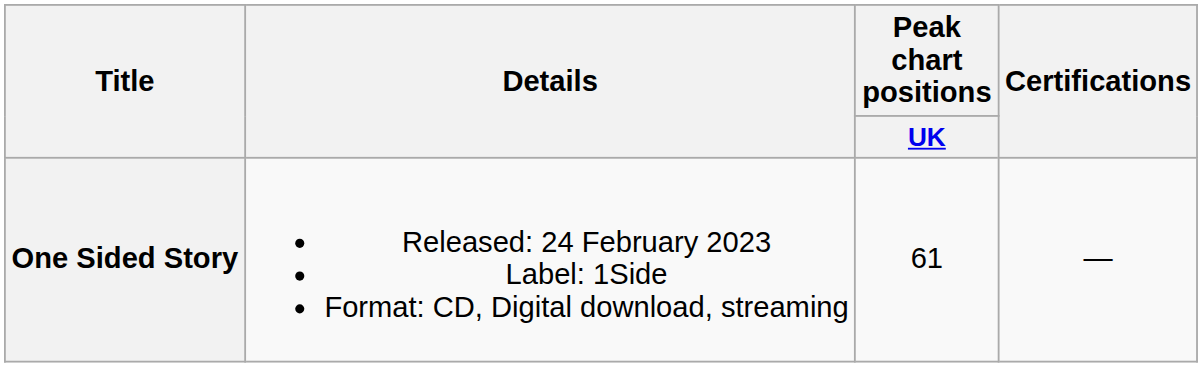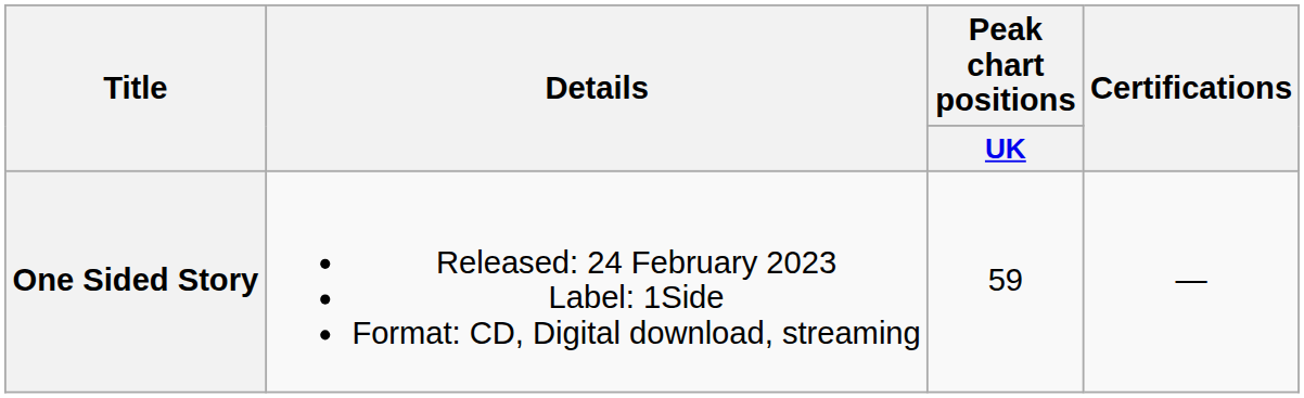 <table class="wikitable plainrowheaders" style="text-align:center;">
 <tr>
 <th rowspan="2" scope="col">Title</th>
 <th rowspan="2" scope="col">Details</th>
 <th scope="col">Peak chart positions</th>
 <th rowspan="2" scope="col">Certifications</th>
 </tr>
 <tr>
 <th scope="col" style="width:2.5em;font-size:90%;"><a href='#'>UK</a><br></th>
 </tr>
 <tr>
 <th scope="row">One Sided Story</th>
 <td><br><ul><li>Released: 24 February 2023</li><li>Label: 1Side</li><li>Format: CD, Digital download, streaming</li></ul></td>
-<td>61</td>
+<td>59</td>
 <td>—</td>
 </tr>
 </table>
